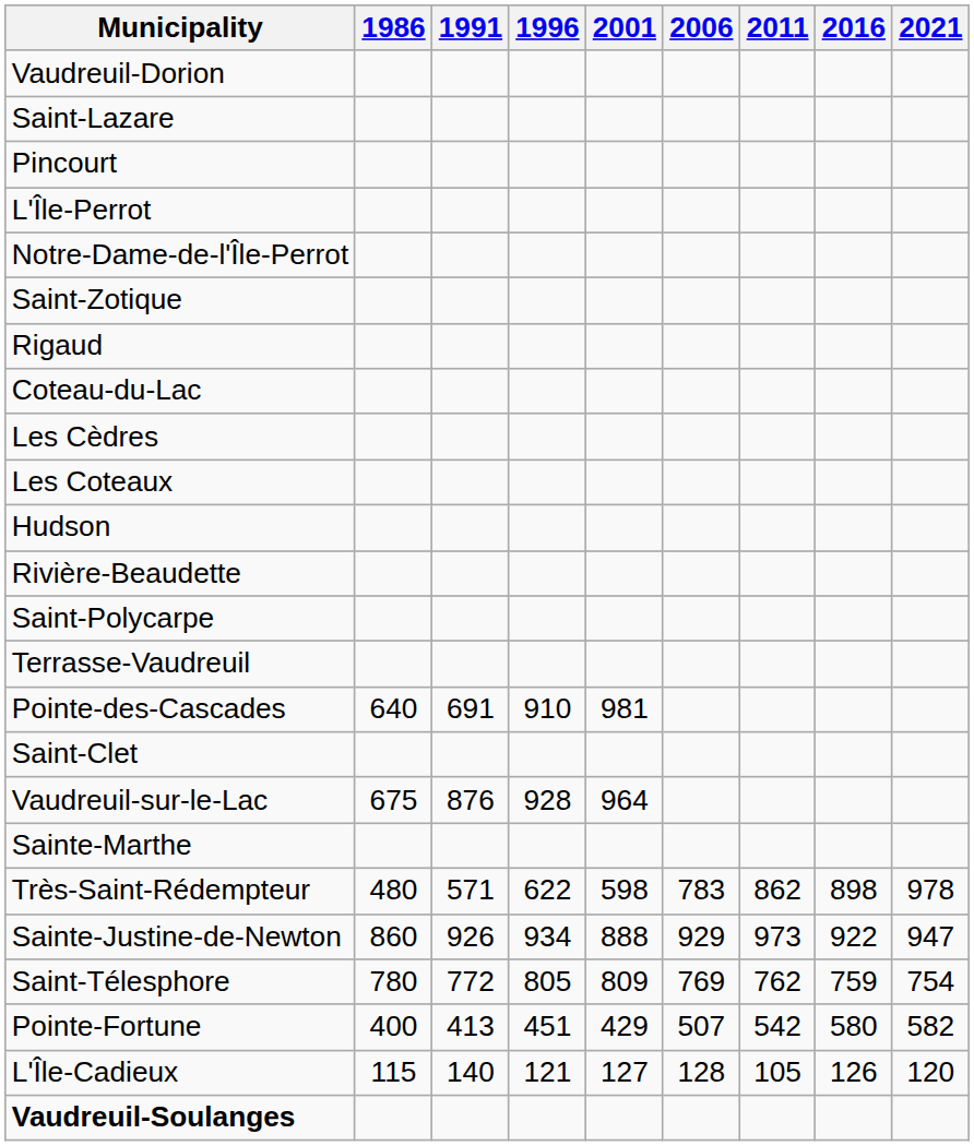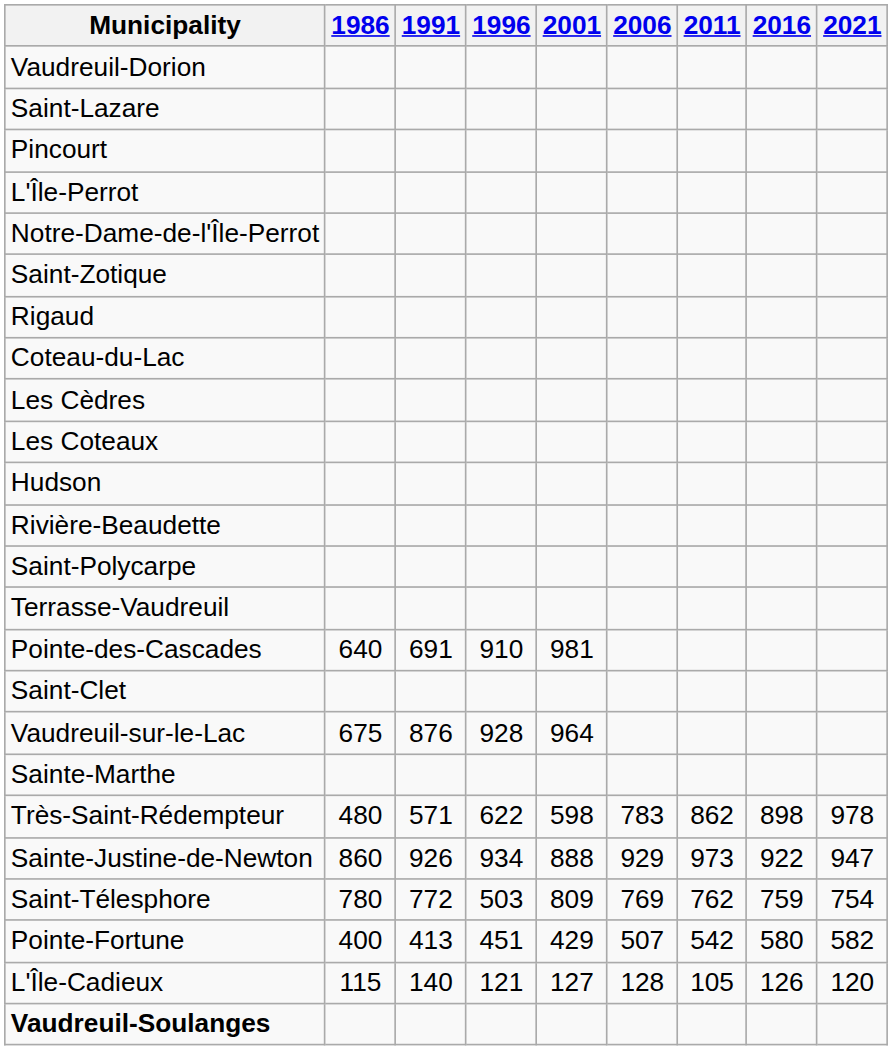 <table class="wikitable sortable centre">
 <tr>
 <th>Municipality</th>
 <th><a href='#'>1986</a></th>
 <th><a href='#'>1991</a></th>
 <th><a href='#'>1996</a></th>
 <th><a href='#'>2001</a></th>
 <th><a href='#'>2006</a></th>
 <th><a href='#'>2011</a></th>
 <th><a href='#'>2016</a></th>
 <th><a href='#'>2021</a></th>
 </tr>
 <tr align="center">
 <td align="left">Vaudreuil-Dorion</td>
 <td></td>
 <td></td>
 <td></td>
 <td></td>
 <td></td>
 <td></td>
 <td></td>
 <td></td>
 </tr>
 <tr align="center">
 <td align="left">Saint-Lazare</td>
 <td></td>
 <td></td>
 <td></td>
 <td></td>
 <td></td>
 <td></td>
 <td></td>
 <td></td>
 </tr>
 <tr align="center">
 <td align="left">Pincourt</td>
 <td></td>
 <td></td>
 <td></td>
 <td></td>
 <td></td>
 <td></td>
 <td></td>
 <td></td>
 </tr>
 <tr align="center">
 <td align="left">L'Île-Perrot</td>
 <td></td>
 <td></td>
 <td></td>
 <td></td>
 <td></td>
 <td></td>
 <td></td>
 <td></td>
 </tr>
 <tr align="center">
 <td align="left">Notre-Dame-de-l'Île-Perrot</td>
 <td></td>
 <td></td>
 <td></td>
 <td></td>
 <td></td>
 <td></td>
 <td></td>
 <td></td>
 </tr>
 <tr align="center">
 <td align="left">Saint-Zotique</td>
 <td></td>
 <td></td>
 <td></td>
 <td></td>
 <td></td>
 <td></td>
 <td></td>
 <td></td>
 </tr>
 <tr align="center">
 <td align="left">Rigaud</td>
 <td></td>
 <td></td>
 <td></td>
 <td></td>
 <td></td>
 <td></td>
 <td></td>
 <td></td>
 </tr>
 <tr align="center">
 <td align="left">Coteau-du-Lac</td>
 <td></td>
 <td></td>
 <td></td>
 <td></td>
 <td></td>
 <td></td>
 <td></td>
 <td></td>
 </tr>
 <tr align="center">
 <td align="left">Les Cèdres</td>
 <td></td>
 <td></td>
 <td></td>
 <td></td>
 <td></td>
 <td></td>
 <td></td>
 <td></td>
 </tr>
 <tr align="center">
 <td align="left">Les Coteaux</td>
 <td></td>
 <td></td>
 <td></td>
 <td></td>
 <td></td>
 <td></td>
 <td></td>
 <td></td>
 </tr>
 <tr align="center">
 <td align="left">Hudson</td>
 <td></td>
 <td></td>
 <td></td>
 <td></td>
 <td></td>
 <td></td>
 <td></td>
 <td></td>
 </tr>
 <tr align="center">
 <td align="left">Rivière-Beaudette</td>
 <td></td>
 <td></td>
 <td></td>
 <td></td>
 <td></td>
 <td></td>
 <td></td>
 <td></td>
 </tr>
 <tr align="center">
 <td align="left">Saint-Polycarpe</td>
 <td></td>
 <td></td>
 <td></td>
 <td></td>
 <td></td>
 <td></td>
 <td></td>
 <td></td>
 </tr>
 <tr align="center">
 <td align="left">Terrasse-Vaudreuil</td>
 <td></td>
 <td></td>
 <td></td>
 <td></td>
 <td></td>
 <td></td>
 <td></td>
 <td></td>
 </tr>
 <tr align="center">
 <td align="left">Pointe-des-Cascades</td>
 <td>640</td>
 <td>691</td>
 <td>910</td>
 <td>981</td>
 <td></td>
 <td></td>
 <td></td>
 <td></td>
 </tr>
 <tr align="center">
 <td align="left">Saint-Clet</td>
 <td></td>
 <td></td>
 <td></td>
 <td></td>
 <td></td>
 <td></td>
 <td></td>
 <td></td>
 </tr>
 <tr align="center">
 <td align="left">Vaudreuil-sur-le-Lac</td>
 <td>675</td>
 <td>876</td>
 <td>928</td>
 <td>964</td>
 <td></td>
 <td></td>
 <td></td>
 <td></td>
 </tr>
 <tr align="center">
 <td align="left">Sainte-Marthe</td>
 <td></td>
 <td></td>
 <td></td>
 <td></td>
 <td></td>
 <td></td>
 <td></td>
 <td></td>
 </tr>
 <tr align="center">
 <td align="left">Très-Saint-Rédempteur</td>
 <td>480</td>
 <td>571</td>
 <td>622</td>
 <td>598</td>
 <td>783</td>
 <td>862</td>
 <td>898</td>
 <td>978</td>
 </tr>
 <tr align="center">
 <td align="left">Sainte-Justine-de-Newton</td>
 <td>860</td>
 <td>926</td>
 <td>934</td>
 <td>888</td>
 <td>929</td>
 <td>973</td>
 <td>922</td>
 <td>947</td>
 </tr>
 <tr align="center">
 <td align="left">Saint-Télesphore</td>
 <td>780</td>
 <td>772</td>
-<td>805</td>
+<td>503</td>
 <td>809</td>
 <td>769</td>
 <td>762</td>
 <td>759</td>
 <td>754</td>
 </tr>
 <tr align="center">
 <td align="left">Pointe-Fortune</td>
 <td>400</td>
 <td>413</td>
 <td>451</td>
 <td>429</td>
 <td>507</td>
 <td>542</td>
 <td>580</td>
 <td>582</td>
 </tr>
 <tr align="center">
 <td align="left">L'Île-Cadieux</td>
 <td>115</td>
 <td>140</td>
 <td>121</td>
 <td>127</td>
 <td>128</td>
 <td>105</td>
 <td>126</td>
 <td>120</td>
 </tr>
 <tr align="center">
 <td align="left"><strong>Vaudreuil-Soulanges</strong></td>
 <td><strong></strong></td>
 <td><strong></strong></td>
 <td><strong></strong></td>
 <td><strong></strong></td>
 <td><strong></strong></td>
 <td><strong></strong></td>
 <td><strong></strong></td>
 <td><strong></strong></td>
 </tr>
 </table>
